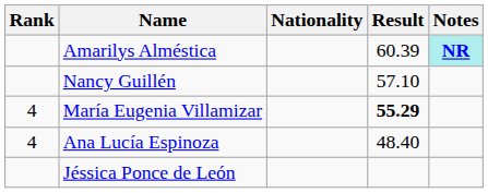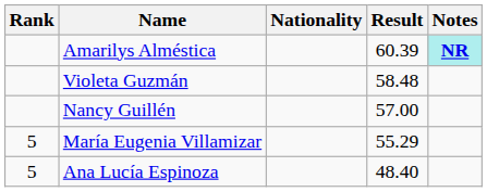 <table class="wikitable sortable" style="text-align:center">
 <tr>
 <th>Rank</th>
 <th>Name</th>
 <th>Nationality</th>
 <th>Result</th>
 <th>Notes</th>
 </tr>
 <tr>
 <td></td>
 <td align=left><a href='#'>Amarilys Alméstica</a></td>
 <td align=left></td>
 <td>60.39</td>
 <td style="background: paleturquoise;"><strong><a href='#'>NR</a></strong></td>
 </tr>
 <tr>
 <td></td>
-<td align=left><a href='#'>Nancy Guillén</a></td>
+<td align=left><a href='#'>Violeta Guzmán</a></td>
 <td align=left></td>
-<td>57.10</td>
+<td>58.48</td>
 <td></td>
 </tr>
 <tr>
-<td>4</td>
-<td align=left><a href='#'>María Eugenia Villamizar</a></td>
+<td></td>
+<td align=left><a href='#'>Nancy Guillén</a></td>
 <td align=left></td>
-<td><strong>55.29</strong></td>
+<td>57.00</td>
 <td></td>
 </tr>
 <tr>
-<td>4</td>
+<td>5</td>
+<td align=left><a href='#'>María Eugenia Villamizar</a></td>
+<td align=left></td>
+<td>55.29</td>
+<td></td>
+</tr>
+<tr>
+<td>5</td>
 <td align=left><a href='#'>Ana Lucía Espinoza</a></td>
 <td align=left></td>
 <td>48.40</td>
 <td></td>
 </tr>
-<tr>
-<td></td>
-<td align=left><a href='#'>Jéssica Ponce de León</a></td>
-<td align=left></td>
-<td></td>
-<td></td>
-</tr>
 </table>
